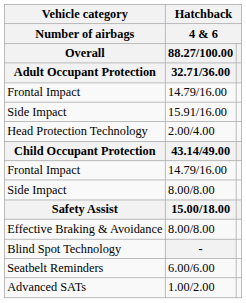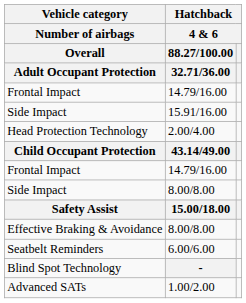 <table class="wikitable">
 <tr>
 <th>Vehicle category</th>
 <th colspan="2">Hatchback</th>
 </tr>
 <tr>
 <th>Number of airbags</th>
 <th colspan="2">4 & 6</th>
 </tr>
 <tr>
 <th>Overall</th>
 <th>88.27/100.00</th>
 <th></th>
 </tr>
 <tr>
 <th>Adult Occupant Protection</th>
 <th>32.71/36.00</th>
 <th></th>
 </tr>
 <tr>
 <td>Frontal Impact</td>
 <td>14.79/16.00</td>
 <td></td>
 </tr>
 <tr>
 <td>Side Impact</td>
 <td>15.91/16.00</td>
 <td></td>
 </tr>
 <tr>
 <td>Head Protection Technology</td>
 <td>2.00/4.00</td>
 <td></td>
 </tr>
 <tr>
 <th>Child Occupant Protection</th>
 <th>43.14/49.00</th>
 <th></th>
 </tr>
 <tr>
 <td>Frontal Impact</td>
 <td>14.79/16.00</td>
 <td></td>
 </tr>
 <tr>
 <td>Side Impact</td>
 <td>8.00/8.00</td>
 <td></td>
 </tr>
 <tr>
 <th>Safety Assist</th>
 <th>15.00/18.00</th>
 <th></th>
 </tr>
 <tr>
 <td>Effective Braking & Avoidance</td>
 <td>8.00/8.00</td>
 <td></td>
 </tr>
 <tr>
-<td>Blind Spot Technology</td>
-<th>-</th>
+<td>Seatbelt Reminders</td>
+<td>6.00/6.00</td>
 <td></td>
 </tr>
 <tr>
-<td>Seatbelt Reminders</td>
-<td>6.00/6.00</td>
+<td>Blind Spot Technology</td>
+<th>-</th>
 <td></td>
 </tr>
 <tr>
 <td>Advanced SATs</td>
 <td>1.00/2.00</td>
 <td></td>
 </tr>
 </table>
